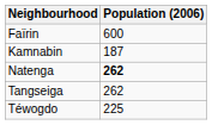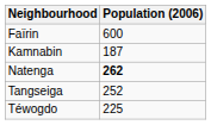 <table class="wikitable">
 <tr>
 <th>Neighbourhood</th>
 <th>Population (2006)</th>
 </tr>
 <tr>
 <td>Faïrin</td>
 <td>600</td>
 </tr>
 <tr>
 <td>Kamnabin</td>
 <td>187</td>
 </tr>
 <tr>
 <td>Natenga</td>
 <td><strong>262</strong></td>
 </tr>
 <tr>
 <td>Tangseiga</td>
-<td>262</td>
+<td>252</td>
 </tr>
 <tr>
 <td>Téwogdo</td>
 <td>225</td>
 </tr>
 </table>
